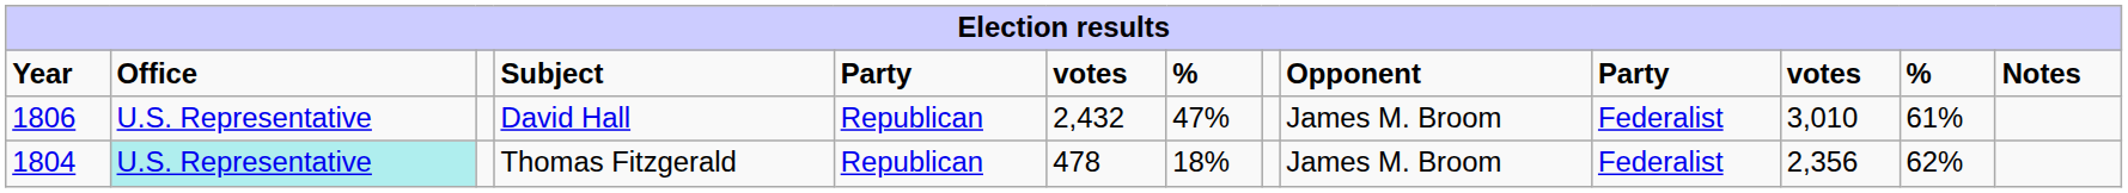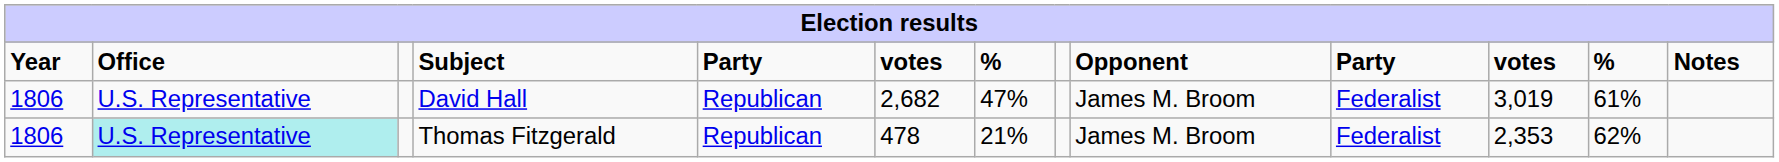 <table class=wikitable style="width: 94%" style="text-align: center;" align="center">
 <tr bgcolor=#cccccc>
 <th colspan=13 style="background: #ccccff;">Election results</th>
 </tr>
 <tr>
 <td><strong>Year</strong></td>
 <td><strong>Office</strong></td>
 <td></td>
 <td><strong>Subject</strong></td>
 <td><strong>Party</strong></td>
 <td><strong>votes</strong></td>
 <td><strong>%</strong></td>
 <td></td>
 <td><strong>Opponent</strong></td>
 <td><strong>Party</strong></td>
 <td><strong>votes</strong></td>
 <td><strong>%</strong></td>
 <td><strong>Notes</strong></td>
 </tr>
 <tr>
 <td><a href='#'>1806</a></td>
 <td><a href='#'>U.S. Representative</a></td>
 <td></td>
 <td><a href='#'>David Hall</a></td>
 <td><a href='#'>Republican</a></td>
-<td>2,432</td>
+<td>2,682</td>
 <td>47%</td>
 <td></td>
 <td>James M. Broom</td>
 <td><a href='#'>Federalist</a></td>
-<td>3,010</td>
+<td>3,019</td>
 <td>61%</td>
 <td></td>
 </tr>
 <tr>
-<td><a href='#'>1804</a></td>
+<td><a href='#'>1806</a></td>
 <td style="background: paleturquoise;"><a href='#'>U.S. Representative</a></td>
 <td></td>
 <td>Thomas Fitzgerald</td>
 <td><a href='#'>Republican</a></td>
 <td>478</td>
-<td>18%</td>
+<td>21%</td>
 <td></td>
 <td>James M. Broom</td>
 <td><a href='#'>Federalist</a></td>
-<td>2,356</td>
+<td>2,353</td>
 <td>62%</td>
 <td></td>
 </tr>
 </table>
